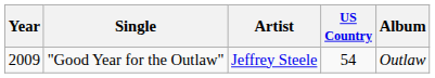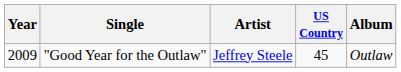 <table class="wikitable" style="text-align:center;">
 <tr>
 <th>Year</th>
 <th>Single</th>
 <th>Artist</th>
 <th style="width:45px;"><small><a href='#'>US Country</a></small></th>
 <th>Album</th>
 </tr>
 <tr>
 <td>2009</td>
 <td style="text-align:left;">"Good Year for the Outlaw"</td>
 <td><a href='#'>Jeffrey Steele</a></td>
-<td>54</td>
+<td>45</td>
 <td style="text-align:left;"><em>Outlaw</em></td>
 </tr>
 </table>
